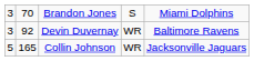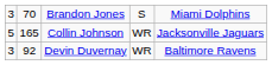 <table class="wikitable" style="text-align:center">
 <tr>
 <td>3</td>
 <td>70</td>
 <td><a href='#'>Brandon Jones</a></td>
 <td>S</td>
 <td><a href='#'>Miami Dolphins</a></td>
 </tr>
 <tr>
+<td>5</td>
+<td>165</td>
+<td><a href='#'>Collin Johnson</a></td>
+<td>WR</td>
+<td><a href='#'>Jacksonville Jaguars</a></td>
+</tr>
+<tr>
 <td>3</td>
 <td>92</td>
 <td><a href='#'>Devin Duvernay</a></td>
 <td>WR</td>
 <td><a href='#'>Baltimore Ravens</a></td>
 </tr>
-<tr>
-<td>5</td>
-<td>165</td>
-<td><a href='#'>Collin Johnson</a></td>
-<td>WR</td>
-<td><a href='#'>Jacksonville Jaguars</a></td>
-</tr>
 </table>
